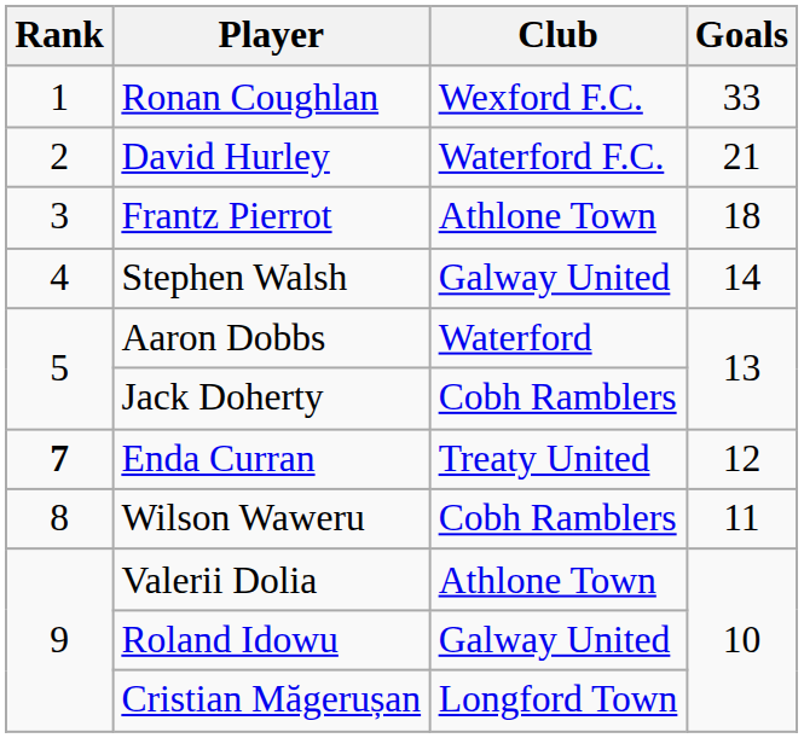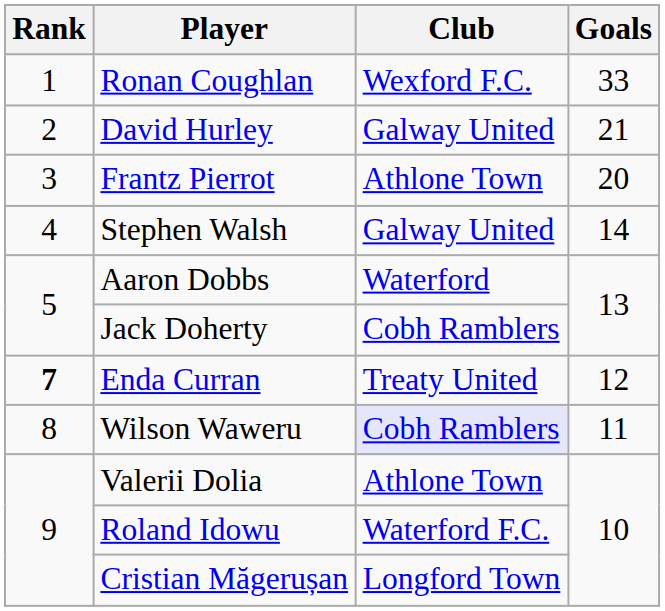 <table class="wikitable" style="text-align:center">
 <tr>
 <th>Rank </th>
 <th>Player</th>
 <th>Club</th>
 <th>Goals</th>
 </tr>
 <tr>
 <td rowspan=1>1</td>
 <td align="left"> <a href='#'>Ronan Coughlan</a></td>
 <td align="left"><a href='#'>Wexford F.C.</a></td>
 <td rowspan=1>33</td>
 </tr>
 <tr>
 <td rowspan=1>2</td>
 <td align="left"> <a href='#'>David Hurley</a></td>
-<td align="left"><a href='#'>Waterford F.C.</a></td>
+<td align="left"><a href='#'>Galway United</a></td>
 <td rowspan=1>21</td>
 </tr>
 <tr>
 <td rowspan=1>3</td>
 <td align="left"> <a href='#'>Frantz Pierrot</a></td>
 <td align="left"><a href='#'>Athlone Town</a></td>
-<td rowspan=1>18</td>
+<td rowspan=1>20</td>
 </tr>
 <tr>
 <td rowspan=1>4</td>
 <td align="left"> Stephen Walsh</td>
 <td align="left"><a href='#'>Galway United</a></td>
 <td rowspan=1>14</td>
 </tr>
 <tr>
 <td rowspan=2>5</td>
 <td align="left"> Aaron Dobbs</td>
 <td align="left"><a href='#'>Waterford</a></td>
 <td rowspan=2>13</td>
 </tr>
 <tr>
 <td align="left"> Jack Doherty</td>
 <td align="left"><a href='#'>Cobh Ramblers</a></td>
 </tr>
 <tr>
 <td rowspan=1><strong>7</strong></td>
 <td align="left"> <a href='#'>Enda Curran</a></td>
 <td align="left"><a href='#'>Treaty United</a></td>
 <td rowspan=1>12</td>
 </tr>
 <tr>
 <td rowspan=1>8</td>
 <td align="left"> Wilson Waweru</td>
-<td align="left"><a href='#'>Cobh Ramblers</a></td>
+<td align="left" style="background: lavender;"><a href='#'>Cobh Ramblers</a></td>
 <td rowspan=1>11</td>
 </tr>
 <tr>
 <td rowspan=3>9</td>
 <td align="left"> Valerii Dolia</td>
 <td align="left"><a href='#'>Athlone Town</a></td>
 <td rowspan=3>10</td>
 </tr>
 <tr>
 <td align="left"> <a href='#'>Roland Idowu</a></td>
-<td align="left"><a href='#'>Galway United</a></td>
+<td align="left"><a href='#'>Waterford F.C.</a></td>
 </tr>
 <tr>
 <td align="left"> <a href='#'>Cristian Măgerușan</a></td>
 <td align="left"><a href='#'>Longford Town</a></td>
 </tr>
 </table>
